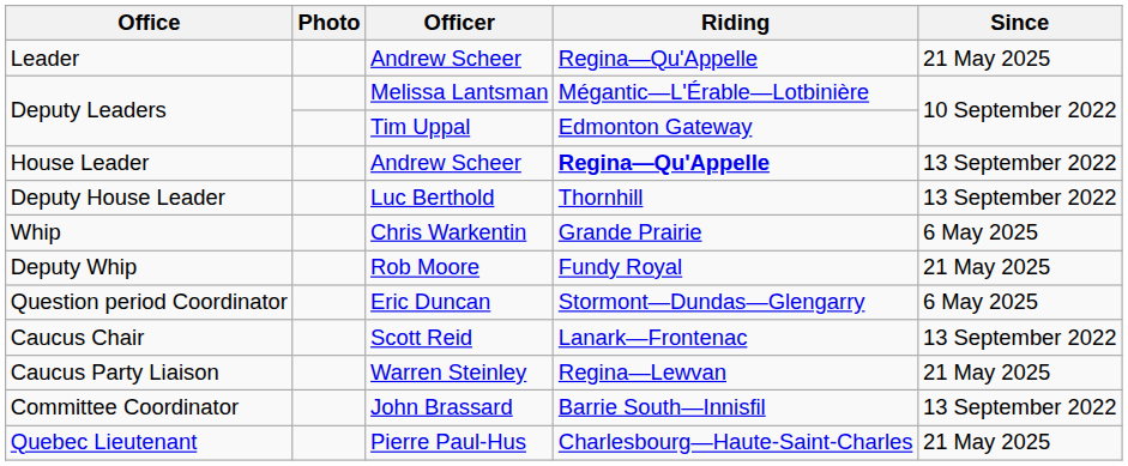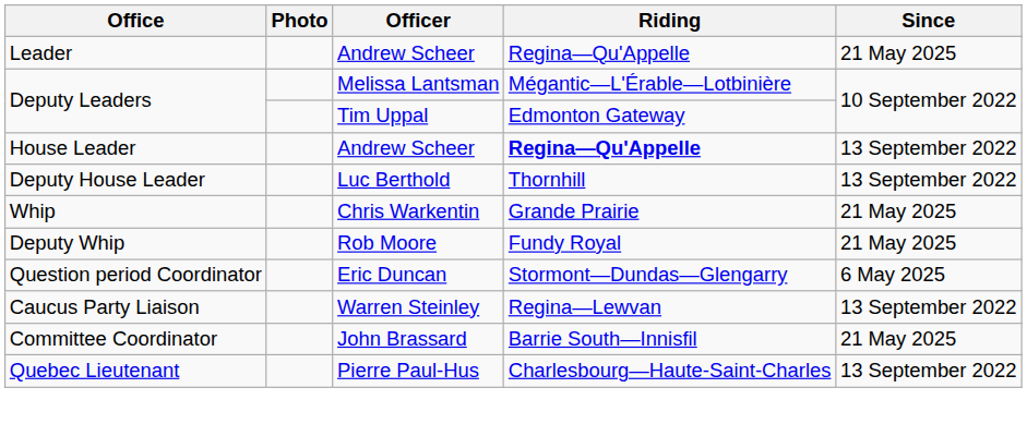 <table class="wikitable">
 <tr>
 <th>Office</th>
 <th>Photo</th>
 <th>Officer</th>
 <th>Riding</th>
 <th>Since</th>
 </tr>
 <tr>
 <td>Leader</td>
 <td></td>
 <td><a href='#'>Andrew Scheer</a></td>
 <td><a href='#'>Regina—Qu'Appelle</a></td>
 <td>21 May 2025</td>
 </tr>
 <tr>
 <td rowspan="2">Deputy Leaders</td>
 <td></td>
 <td><a href='#'>Melissa Lantsman</a></td>
 <td><a href='#'>Mégantic—L'Érable—Lotbinière</a></td>
 <td rowspan="2">10 September 2022</td>
 </tr>
 <tr>
 <td></td>
 <td><a href='#'>Tim Uppal</a></td>
 <td><a href='#'>Edmonton Gateway</a></td>
 </tr>
 <tr>
 <td>House Leader</td>
 <td></td>
 <td><a href='#'>Andrew Scheer</a></td>
 <td><strong><a href='#'>Regina—Qu'Appelle</a></strong></td>
 <td>13 September 2022</td>
 </tr>
 <tr>
 <td>Deputy House Leader</td>
 <td></td>
 <td><a href='#'>Luc Berthold</a></td>
 <td><a href='#'>Thornhill</a></td>
 <td>13 September 2022</td>
 </tr>
 <tr>
 <td>Whip</td>
 <td></td>
 <td><a href='#'>Chris Warkentin</a></td>
 <td><a href='#'>Grande Prairie</a></td>
-<td>6 May 2025</td>
+<td>21 May 2025</td>
 </tr>
 <tr>
 <td>Deputy Whip</td>
 <td></td>
 <td><a href='#'>Rob Moore</a></td>
 <td><a href='#'>Fundy Royal</a></td>
 <td>21 May 2025</td>
 </tr>
 <tr>
 <td>Question period Coordinator</td>
 <td></td>
 <td><a href='#'>Eric Duncan</a></td>
 <td><a href='#'>Stormont—Dundas—Glengarry</a></td>
 <td>6 May 2025</td>
 </tr>
 <tr>
-<td>Caucus Chair</td>
-<td></td>
-<td><a href='#'>Scott Reid</a></td>
-<td><a href='#'>Lanark—Frontenac</a></td>
-<td>13 September 2022</td>
-</tr>
-<tr>
 <td>Caucus Party Liaison</td>
 <td></td>
 <td><a href='#'>Warren Steinley</a></td>
 <td><a href='#'>Regina—Lewvan</a></td>
-<td>21 May 2025</td>
+<td>13 September 2022</td>
 </tr>
 <tr>
 <td>Committee Coordinator</td>
 <td></td>
 <td><a href='#'>John Brassard</a></td>
 <td><a href='#'>Barrie South—Innisfil</a></td>
-<td>13 September 2022</td>
+<td>21 May 2025</td>
 </tr>
 <tr>
 <td><a href='#'>Quebec Lieutenant</a></td>
 <td></td>
 <td><a href='#'>Pierre Paul-Hus</a></td>
 <td><a href='#'>Charlesbourg—Haute-Saint-Charles</a></td>
-<td>21 May 2025</td>
+<td>13 September 2022</td>
 </tr>
 </table>
